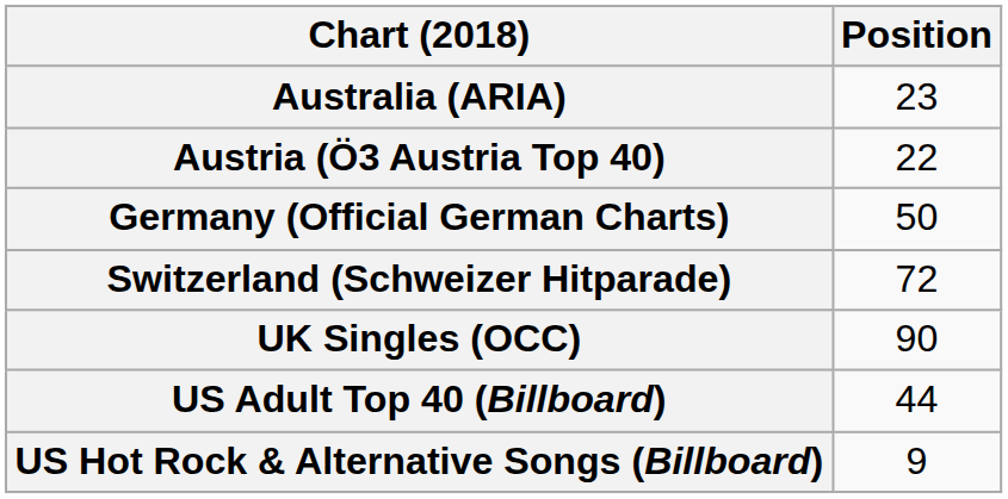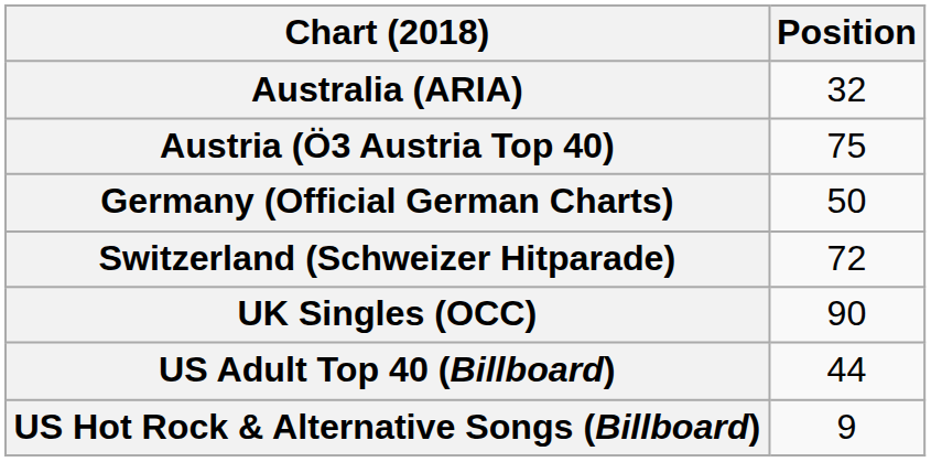 <table class="wikitable plainrowheaders sortable" style="text-align:center">
 <tr>
 <th scope="col">Chart (2018)</th>
 <th scope="col">Position</th>
 </tr>
 <tr>
 <th scope="row">Australia (ARIA)</th>
-<td>23</td>
+<td>32</td>
 </tr>
 <tr>
 <th scope="row">Austria (Ö3 Austria Top 40)</th>
-<td>22</td>
+<td>75</td>
 </tr>
 <tr>
 <th scope="row">Germany (Official German Charts)</th>
 <td>50</td>
 </tr>
 <tr>
 <th scope="row">Switzerland (Schweizer Hitparade)</th>
 <td>72</td>
 </tr>
 <tr>
 <th scope="row">UK Singles (OCC)</th>
 <td>90</td>
 </tr>
 <tr>
 <th scope="row">US Adult Top 40 (<em>Billboard</em>)</th>
 <td>44</td>
 </tr>
 <tr>
 <th scope="row">US Hot Rock & Alternative Songs (<em>Billboard</em>)</th>
 <td>9</td>
 </tr>
 </table>
